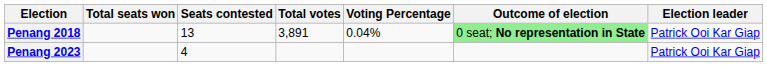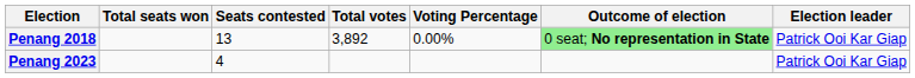 <table class="wikitable">
 <tr>
 <th>Election</th>
 <th>Total seats won</th>
 <th>Seats contested</th>
 <th>Total votes</th>
 <th>Voting Percentage</th>
 <th>Outcome of election</th>
 <th>Election leader</th>
 </tr>
 <tr>
 <th><a href='#'>Penang 2018</a></th>
 <td></td>
 <td>13</td>
-<td>3,891</td>
-<td>0.04%</td>
+<td>3,892</td>
+<td>0.00%</td>
 <td style="background: lightgreen;">0 seat; <strong>No representation in State</strong></td>
 <td><a href='#'>Patrick Ooi Kar Giap</a></td>
 </tr>
 <tr>
 <th><a href='#'>Penang 2023</a></th>
 <td></td>
 <td>4</td>
 <td></td>
 <td></td>
 <td></td>
 <td><a href='#'>Patrick Ooi Kar Giap</a></td>
 </tr>
 </table>
